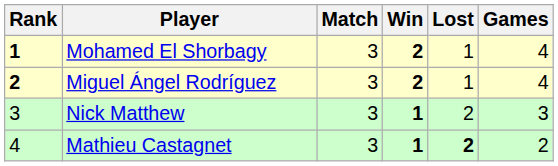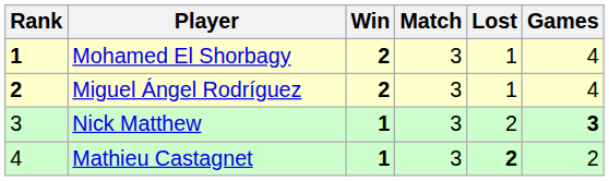 <table class="wikitable">
 <tr>
 <th width=20>Rank</th>
 <th width=200>Player</th>
+<th width=20>Win</th>
 <th width=20>Match</th>
-<th width=20>Win</th>
 <th width=20>Lost</th>
 <th width=20>Games</th>
 </tr>
 <tr style="text-align:right; background:#ffc;">
 <td align="left"><strong>1</strong></td>
 <td style="text-align:left;"> <a href='#'>Mohamed El Shorbagy</a></td>
+<td><strong>2</strong></td>
 <td>3</td>
-<td><strong>2</strong></td>
 <td>1</td>
 <td>4</td>
 </tr>
 <tr style="text-align:right; background:#ffc;">
 <td align="left"><strong>2</strong></td>
 <td style="text-align:left;"> <a href='#'>Miguel Ángel Rodríguez</a></td>
+<td><strong>2</strong></td>
 <td>3</td>
-<td><strong>2</strong></td>
 <td>1</td>
 <td>4</td>
 </tr>
 <tr style="text-align:right; background:#cfc;">
 <td align="left">3</td>
 <td style="text-align:left;"> <a href='#'>Nick Matthew</a></td>
+<td><strong>1</strong></td>
 <td>3</td>
-<td><strong>1</strong></td>
 <td>2</td>
-<td>3</td>
+<td><strong>3</strong></td>
 </tr>
 <tr style="text-align:right; background:#cfc;">
 <td align="left">4</td>
 <td style="text-align:left;"> <a href='#'>Mathieu Castagnet</a></td>
+<td><strong>1</strong></td>
 <td>3</td>
-<td><strong>1</strong></td>
 <td><strong>2</strong></td>
 <td>2</td>
 </tr>
 </table>
